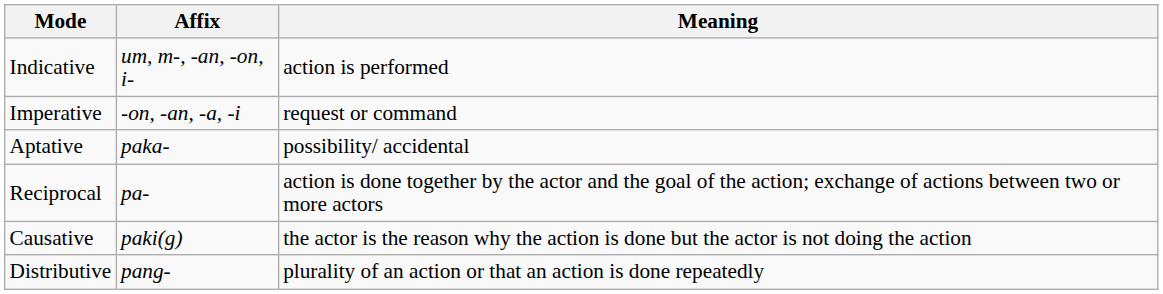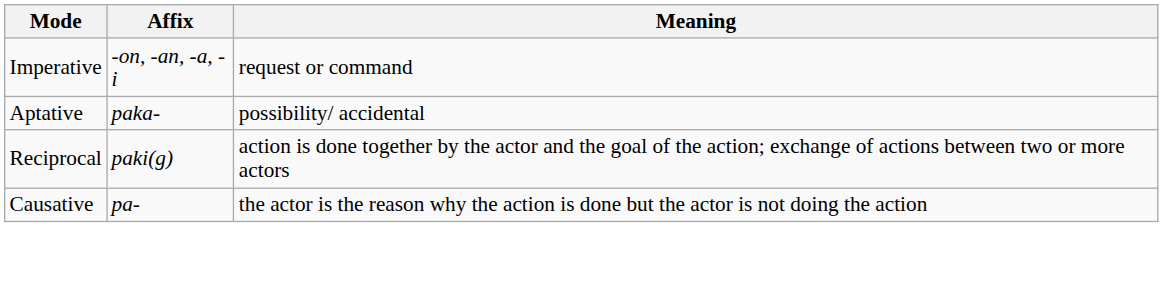 <table class="wikitable">
 <tr>
 <th>Mode</th>
 <th>Affix</th>
 <th>Meaning</th>
-</tr>
-<tr>
-<td>Indicative</td>
-<td><em>um, m-, -an, -on, i-</em></td>
-<td>action is performed</td>
 </tr>
 <tr>
 <td>Imperative</td>
 <td><em>-on, -an, -a, -i</em></td>
 <td>request or command</td>
 </tr>
 <tr>
 <td>Aptative</td>
 <td><em>paka-</em></td>
 <td>possibility/ accidental</td>
 </tr>
 <tr>
 <td>Reciprocal</td>
-<td><em>pa-</em></td>
+<td><em>paki(g)</em></td>
 <td>action is done together by the actor and the goal of the action; exchange of actions between two or more actors</td>
 </tr>
 <tr>
 <td>Causative</td>
-<td><em>paki(g)</em></td>
+<td><em>pa-</em></td>
 <td>the actor is the reason why the action is done but the actor is not doing the action</td>
 </tr>
-<tr>
-<td>Distributive</td>
-<td><em>pang-</em></td>
-<td>plurality of an action or that an action is done repeatedly</td>
-</tr>
 </table>
